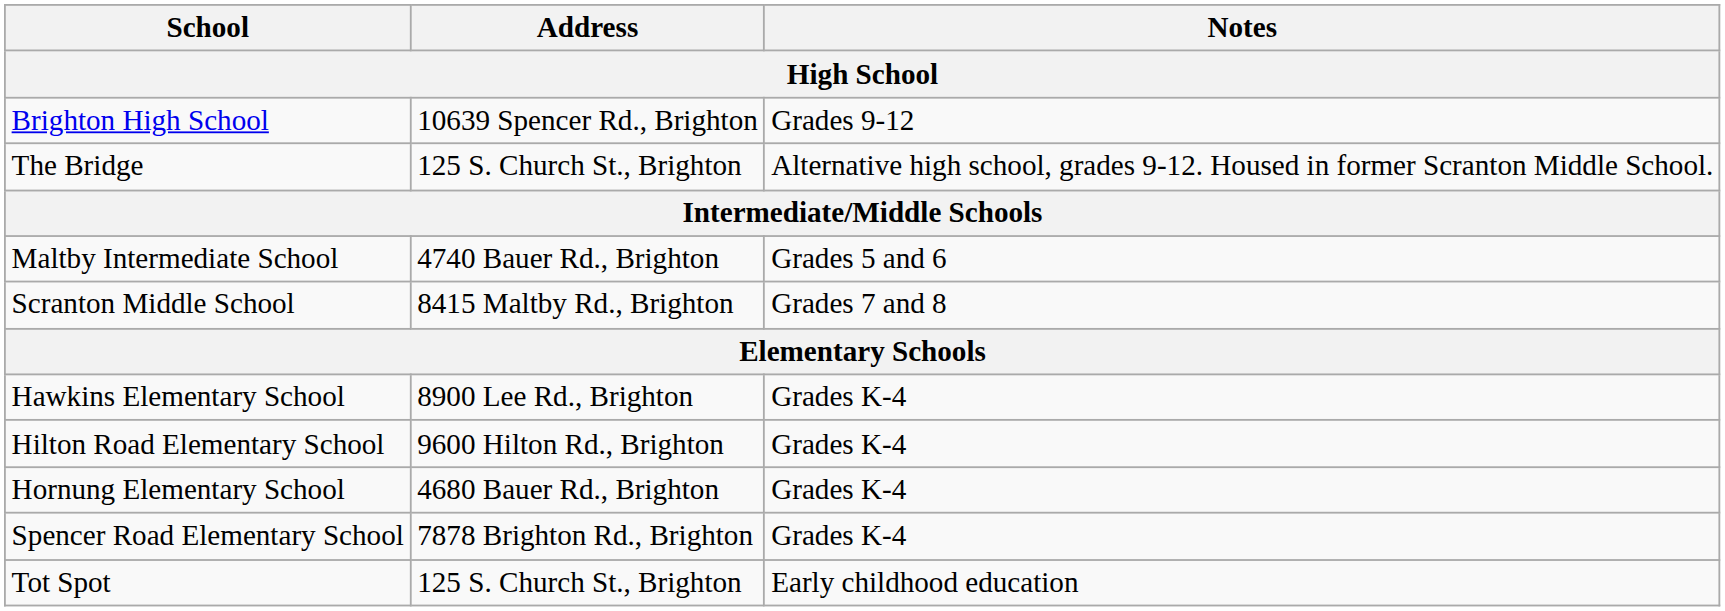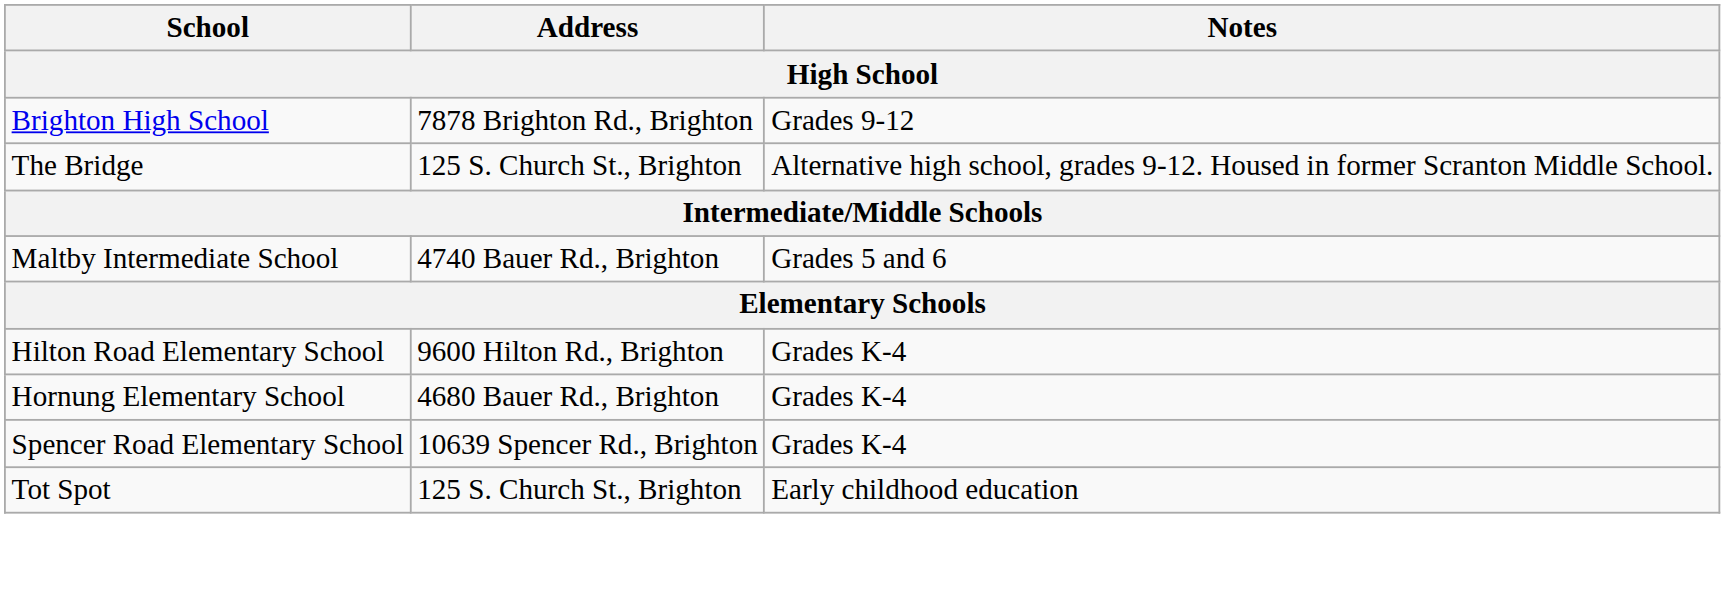 <table class="wikitable">
 <tr>
 <th>School</th>
 <th>Address</th>
 <th>Notes</th>
 </tr>
 <tr>
 <th colspan="3">High School</th>
 </tr>
 <tr>
 <td><a href='#'>Brighton High School</a></td>
-<td>10639 Spencer Rd., Brighton</td>
+<td>7878 Brighton Rd., Brighton</td>
 <td>Grades 9-12</td>
 </tr>
 <tr>
 <td>The Bridge</td>
 <td>125 S. Church St., Brighton</td>
 <td>Alternative high school, grades 9-12. Housed in former Scranton Middle School.</td>
 </tr>
 <tr>
 <th colspan="3">Intermediate/Middle Schools</th>
 </tr>
 <tr>
 <td>Maltby Intermediate School</td>
 <td>4740 Bauer Rd., Brighton</td>
 <td>Grades 5 and 6</td>
 </tr>
 <tr>
-<td>Scranton Middle School</td>
-<td>8415 Maltby Rd., Brighton</td>
-<td>Grades 7 and 8</td>
-</tr>
-<tr>
 <th colspan="3">Elementary Schools</th>
-</tr>
-<tr>
-<td>Hawkins Elementary School</td>
-<td>8900 Lee Rd., Brighton</td>
-<td>Grades K-4</td>
 </tr>
 <tr>
 <td>Hilton Road Elementary School</td>
 <td>9600 Hilton Rd., Brighton</td>
 <td>Grades K-4</td>
 </tr>
 <tr>
 <td>Hornung Elementary School</td>
 <td>4680 Bauer Rd., Brighton</td>
 <td>Grades K-4</td>
 </tr>
 <tr>
 <td>Spencer Road Elementary School</td>
-<td>7878 Brighton Rd., Brighton</td>
+<td>10639 Spencer Rd., Brighton</td>
 <td>Grades K-4</td>
 </tr>
 <tr>
 <td>Tot Spot</td>
 <td>125 S. Church St., Brighton</td>
 <td>Early childhood education</td>
 </tr>
 </table>
